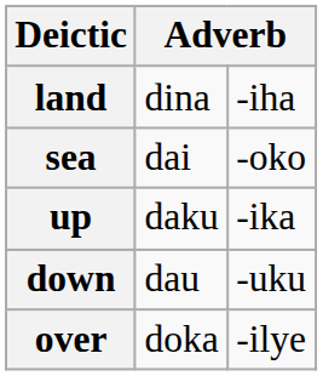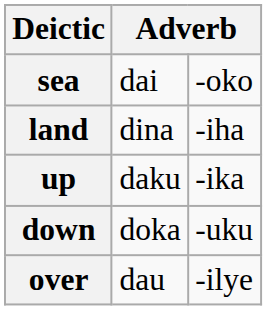 <table class="wikitable">
 <tr>
 <th>Deictic</th>
 <th colspan=2>Adverb</th>
 </tr>
 <tr>
+<th>sea</th>
+<td>dai</td>
+<td>-oko</td>
+</tr>
+<tr>
 <th>land</th>
 <td>dina</td>
 <td>-iha</td>
-</tr>
-<tr>
-<th>sea</th>
-<td>dai</td>
-<td>-oko</td>
 </tr>
 <tr>
 <th>up</th>
 <td>daku</td>
 <td>-ika</td>
 </tr>
 <tr>
 <th>down</th>
-<td>dau</td>
+<td>doka</td>
 <td>-uku</td>
 </tr>
 <tr>
 <th>over</th>
-<td>doka</td>
+<td>dau</td>
 <td>-ilye</td>
 </tr>
 </table>
